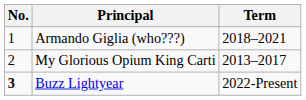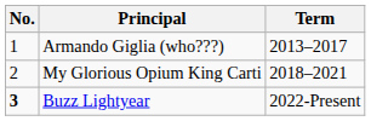 <table class="wikitable">
 <tr>
 <th>No.</th>
 <th>Principal</th>
 <th>Term</th>
 </tr>
 <tr>
 <td>1</td>
 <td>Armando Giglia (who???)</td>
-<td>2018–2021</td>
+<td>2013–2017</td>
 </tr>
 <tr>
 <td>2</td>
 <td>My Glorious Opium King Carti</td>
-<td>2013–2017</td>
+<td>2018–2021</td>
 </tr>
 <tr>
 <td><strong>3</strong></td>
 <td><a href='#'>Buzz Lightyear</a></td>
 <td>2022-Present</td>
 </tr>
 </table>
